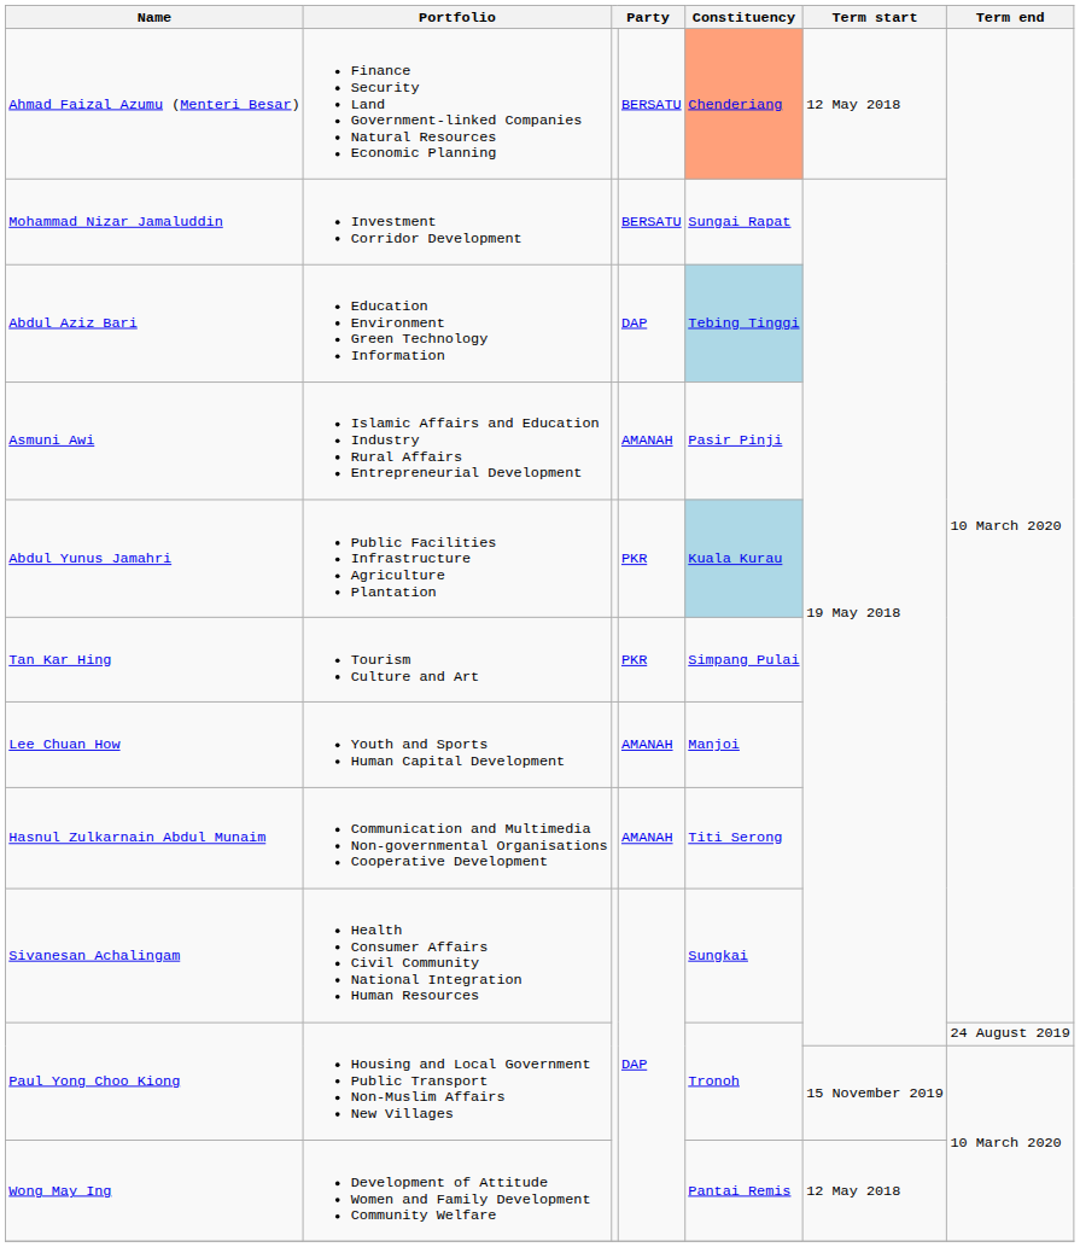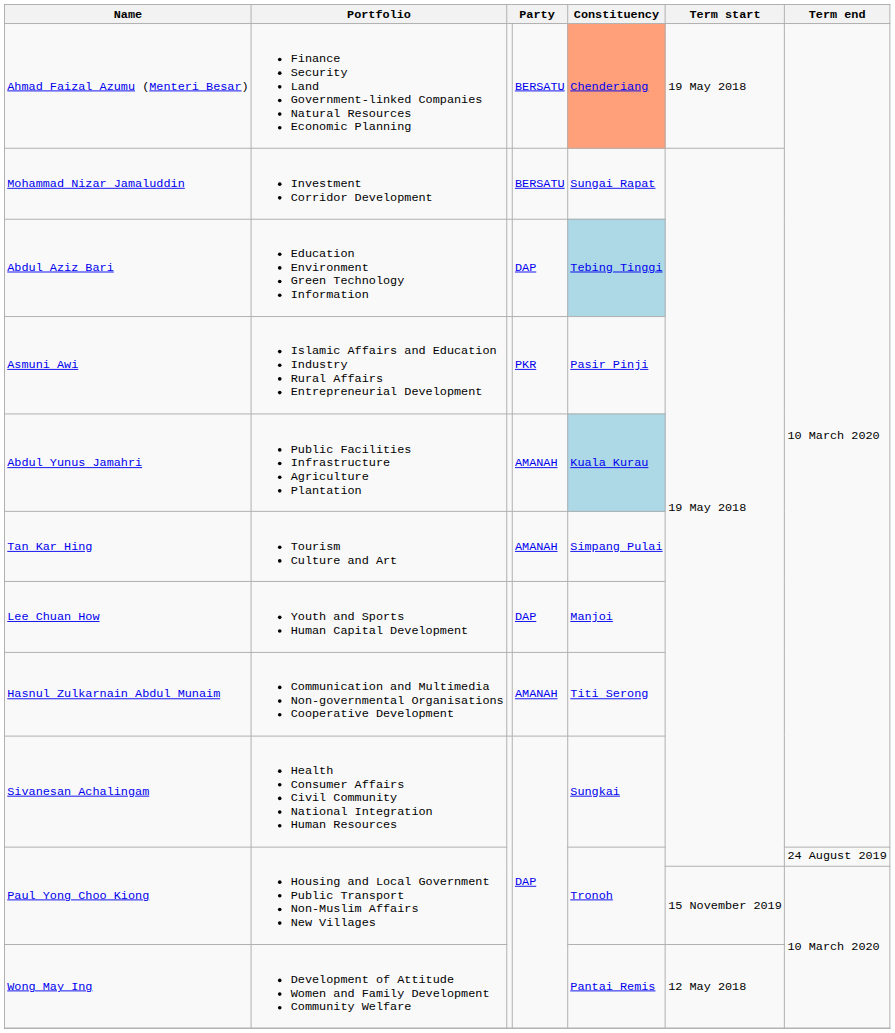 <table class="wikitable">
 <tr>
 <th>Name</th>
 <th>Portfolio</th>
 <th colspan=2>Party</th>
 <th>Constituency</th>
 <th>Term start</th>
 <th>Term end</th>
 </tr>
 <tr>
 <td><a href='#'>Ahmad Faizal Azumu</a> (<a href='#'>Menteri Besar</a>)</td>
 <td><br><ul><li>Finance</li><li>Security</li><li>Land</li><li>Government-linked Companies</li><li>Natural Resources</li><li>Economic Planning</li></ul></td>
 <td bgcolor=></td>
 <td><a href='#'>BERSATU</a></td>
 <td style="background: lightsalmon;"><a href='#'>Chenderiang</a></td>
-<td>12 May 2018</td>
+<td>19 May 2018</td>
 <td rowspan="9">10 March 2020</td>
 </tr>
 <tr>
 <td><a href='#'>Mohammad Nizar Jamaluddin</a></td>
 <td><br><ul><li>Investment</li><li>Corridor Development</li></ul></td>
 <td bgcolor=></td>
 <td><a href='#'>BERSATU</a></td>
 <td><a href='#'>Sungai Rapat</a></td>
 <td rowspan="9">19 May 2018</td>
 </tr>
 <tr>
 <td><a href='#'>Abdul Aziz Bari</a></td>
 <td><br><ul><li>Education</li><li>Environment</li><li>Green Technology</li><li>Information</li></ul></td>
 <td bgcolor=></td>
 <td><a href='#'>DAP</a></td>
 <td style="background: lightblue;"><a href='#'>Tebing Tinggi</a></td>
 </tr>
 <tr>
 <td><a href='#'>Asmuni Awi</a></td>
 <td><br><ul><li>Islamic Affairs and Education</li><li>Industry</li><li>Rural Affairs</li><li>Entrepreneurial Development</li></ul></td>
 <td bgcolor=></td>
-<td><a href='#'>AMANAH</a></td>
+<td><a href='#'>PKR</a></td>
 <td><a href='#'>Pasir Pinji</a></td>
 </tr>
 <tr>
 <td><a href='#'>Abdul Yunus Jamahri</a></td>
 <td><br><ul><li>Public Facilities</li><li>Infrastructure</li><li>Agriculture</li><li>Plantation</li></ul></td>
 <td bgcolor=></td>
-<td><a href='#'>PKR</a></td>
+<td><a href='#'>AMANAH</a></td>
 <td style="background: lightblue;"><a href='#'>Kuala Kurau</a></td>
 </tr>
 <tr>
 <td><a href='#'>Tan Kar Hing</a></td>
 <td><br><ul><li>Tourism</li><li>Culture and Art</li></ul></td>
 <td bgcolor=></td>
-<td><a href='#'>PKR</a></td>
+<td><a href='#'>AMANAH</a></td>
 <td><a href='#'>Simpang Pulai</a></td>
 </tr>
 <tr>
 <td><a href='#'>Lee Chuan How</a></td>
 <td><br><ul><li>Youth and Sports</li><li>Human Capital Development</li></ul></td>
 <td bgcolor=></td>
-<td><a href='#'>AMANAH</a></td>
+<td><a href='#'>DAP</a></td>
 <td><a href='#'>Manjoi</a></td>
 </tr>
 <tr>
 <td><a href='#'>Hasnul Zulkarnain Abdul Munaim</a></td>
 <td><br><ul><li>Communication and Multimedia</li><li>Non-governmental Organisations</li><li>Cooperative Development</li></ul></td>
 <td bgcolor=></td>
 <td><a href='#'>AMANAH</a></td>
 <td><a href='#'>Titi Serong</a></td>
 </tr>
 <tr>
 <td><a href='#'>Sivanesan Achalingam</a></td>
 <td><br><ul><li>Health</li><li>Consumer Affairs</li><li>Civil Community</li><li>National Integration</li><li>Human Resources</li></ul></td>
 <td rowspan=4 bgcolor=></td>
 <td rowspan="4"><a href='#'>DAP</a></td>
 <td><a href='#'>Sungkai</a></td>
 </tr>
 <tr>
 <td rowspan="2"><a href='#'>Paul Yong Choo Kiong</a></td>
 <td rowspan="2"><br><ul><li>Housing and Local Government</li><li>Public Transport</li><li>Non-Muslim Affairs</li><li>New Villages</li></ul></td>
 <td rowspan="2"><a href='#'>Tronoh</a></td>
 <td>24 August 2019 </td>
 </tr>
 <tr>
 <td>15 November 2019</td>
 <td rowspan="2">10 March 2020</td>
 </tr>
 <tr>
 <td><a href='#'>Wong May Ing</a></td>
 <td><br><ul><li>Development of Attitude</li><li>Women and Family Development</li><li>Community Welfare</li></ul></td>
 <td><a href='#'>Pantai Remis</a></td>
 <td>12 May 2018</td>
 </tr>
 <tr>
 </tr>
 </table>
